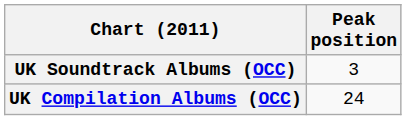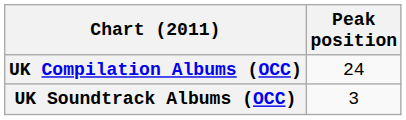 <table class="wikitable sortable plainrowheaders" style="text-align:center">
 <tr>
 <th scope="col">Chart (2011)</th>
 <th scope="col">Peak<br>position</th>
 </tr>
 <tr>
+<th scope="row">UK <a href='#'>Compilation Albums</a> (<a href='#'>OCC</a>)</th>
+<td>24</td>
+</tr>
+<tr>
 <th scope="row">UK Soundtrack Albums (<a href='#'>OCC</a>)</th>
 <td>3</td>
 </tr>
-<tr>
-<th scope="row">UK <a href='#'>Compilation Albums</a> (<a href='#'>OCC</a>)</th>
-<td>24</td>
-</tr>
 </table>
